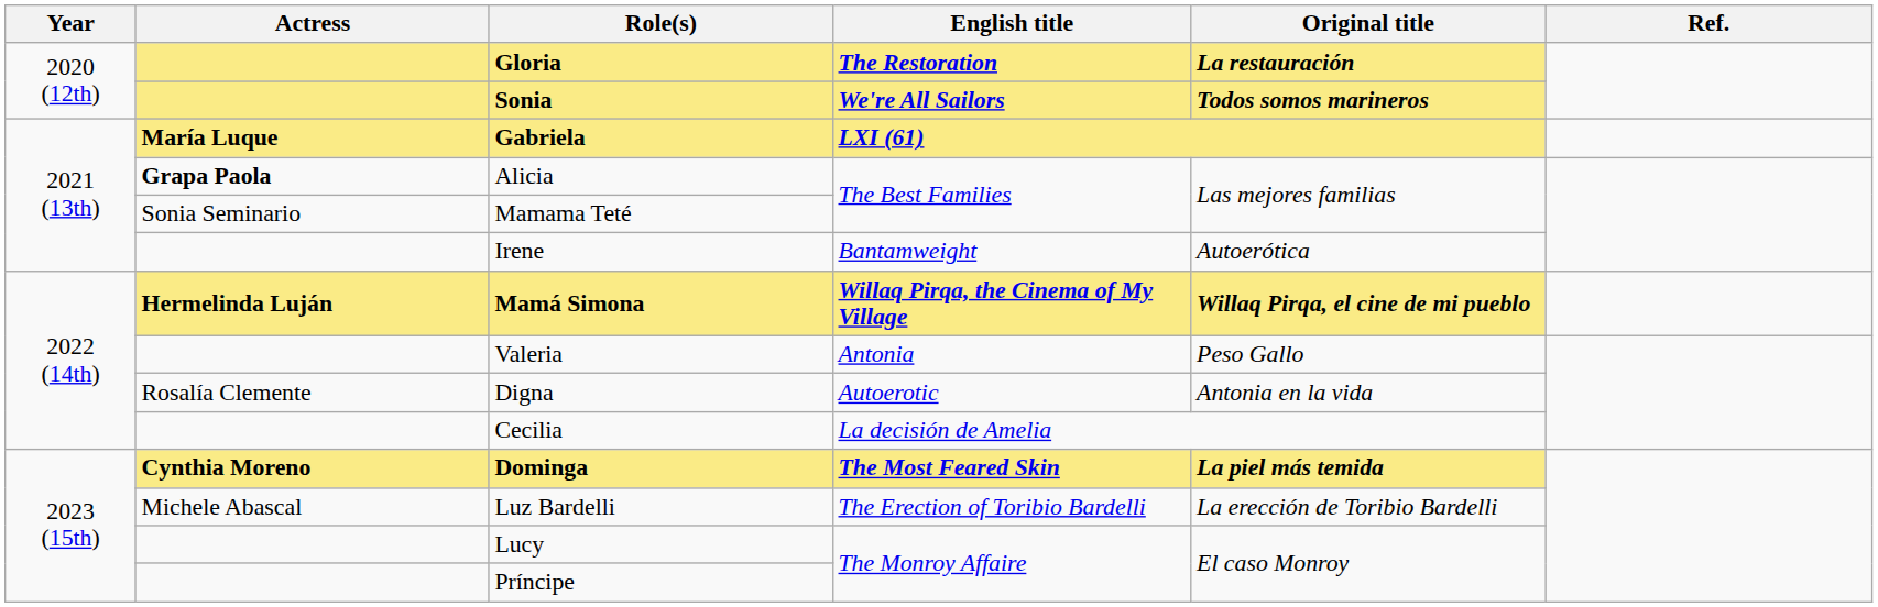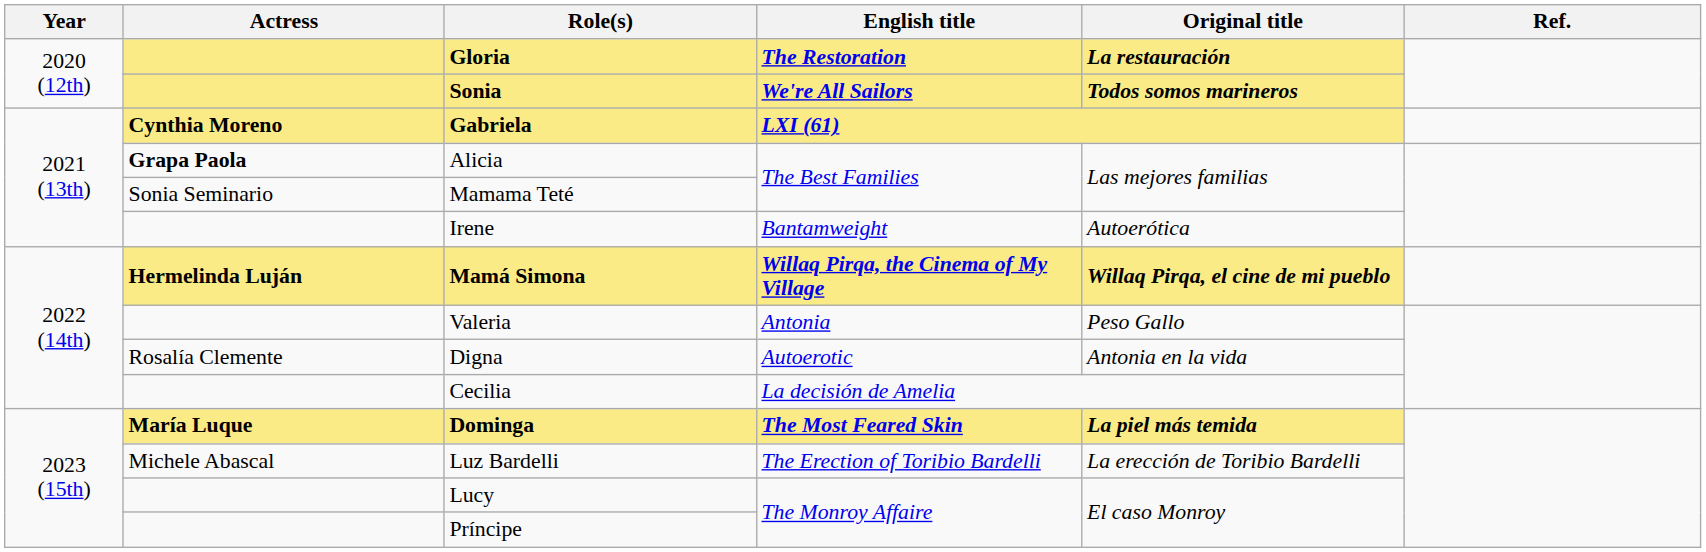 <table class="wikitable">
 <tr>
 <th width="100">Year</th>
 <th width="300">Actress</th>
 <th width="300">Role(s)</th>
 <th width="300">English title</th>
 <th width="300">Original title</th>
 <th width="300">Ref.</th>
 </tr>
 <tr>
 <td rowspan="2" style="text-align:center;">2020<br>(<a href='#'>12th</a>)</td>
 <td style="background:#FAEB86"><strong></strong></td>
 <td style="background:#FAEB86;"><strong>Gloria</strong></td>
 <td style="background:#FAEB86;"><strong><em><a href='#'>The Restoration</a></em></strong></td>
 <td style="background:#FAEB86;"><strong><em>La restauración</em></strong></td>
 <td rowspan="2" style="text-align:center;"></td>
 </tr>
 <tr>
 <td style="background:#FAEB86"><strong></strong></td>
 <td style="background:#FAEB86;"><strong>Sonia</strong></td>
 <td style="background:#FAEB86;"><strong><em><a href='#'>We're All Sailors</a></em></strong></td>
 <td style="background:#FAEB86;"><strong><em>Todos somos marineros</em></strong></td>
 </tr>
 <tr>
 <td rowspan="4" style="text-align:center;">2021<br>(<a href='#'>13th</a>)</td>
-<td style="background:#FAEB86"><strong>María Luque</strong></td>
+<td style="background:#FAEB86"><strong>Cynthia Moreno</strong></td>
 <td style="background:#FAEB86;"><strong>Gabriela</strong></td>
 <td colspan="2" style="background:#FAEB86;"><strong><em><a href='#'>LXI (61)</a></em></strong></td>
 <td style="text-align:center;"></td>
 </tr>
 <tr>
 <td><strong>Grapa Paola</strong></td>
 <td>Alicia</td>
 <td rowspan="2"><em><a href='#'>The Best Families</a></em></td>
 <td rowspan="2"><em>Las mejores familias</em></td>
 <td rowspan="3" style="text-align:center;"></td>
 </tr>
 <tr>
 <td>Sonia Seminario</td>
 <td>Mamama Teté</td>
 </tr>
 <tr>
 <td></td>
 <td>Irene</td>
 <td><em><a href='#'>Bantamweight</a></em></td>
 <td><em>Autoerótica</em></td>
 </tr>
 <tr>
 <td rowspan="4" style="text-align:center;">2022<br>(<a href='#'>14th</a>)</td>
 <td style="background:#FAEB86"><strong>Hermelinda Luján</strong></td>
 <td style="background:#FAEB86;"><strong>Mamá Simona</strong></td>
 <td style="background:#FAEB86;"><strong><em><a href='#'>Willaq Pirqa, the Cinema of My Village</a></em></strong></td>
 <td style="background:#FAEB86;"><strong><em>Willaq Pirqa, el cine de mi pueblo</em></strong></td>
 <td style="text-align:center;"></td>
 </tr>
 <tr>
 <td></td>
 <td>Valeria</td>
 <td><em><a href='#'>Antonia</a></em></td>
 <td><em>Peso Gallo</em></td>
 <td rowspan="3" style="text-align:center;"></td>
 </tr>
 <tr>
 <td>Rosalía Clemente</td>
 <td>Digna</td>
 <td><em><a href='#'>Autoerotic</a></em></td>
 <td><em>Antonia en la vida</em></td>
 </tr>
 <tr>
 <td></td>
 <td>Cecilia</td>
 <td colspan="2"><em><a href='#'>La decisión de Amelia</a></em></td>
 </tr>
 <tr>
 <td rowspan="4" style="text-align:center;">2023<br>(<a href='#'>15th</a>)</td>
-<td style="background:#FAEB86"><strong>Cynthia Moreno</strong></td>
+<td style="background:#FAEB86"><strong>María Luque</strong></td>
 <td style="background:#FAEB86;"><strong>Dominga</strong></td>
 <td style="background:#FAEB86;"><strong><em><a href='#'>The Most Feared Skin</a></em></strong></td>
 <td style="background:#FAEB86;"><strong><em>La piel más temida</em></strong></td>
 <td rowspan="4" style="text-align:center;"></td>
 </tr>
 <tr>
 <td>Michele Abascal</td>
 <td>Luz Bardelli</td>
 <td><em><a href='#'>The Erection of Toribio Bardelli</a></em></td>
 <td><em>La erección de Toribio Bardelli</em></td>
 </tr>
 <tr>
 <td></td>
 <td>Lucy</td>
 <td rowspan="2"><em><a href='#'>The Monroy Affaire</a></em></td>
 <td rowspan="2"><em>El caso Monroy</em></td>
 </tr>
 <tr>
 <td></td>
 <td>Príncipe</td>
 </tr>
 </table>
